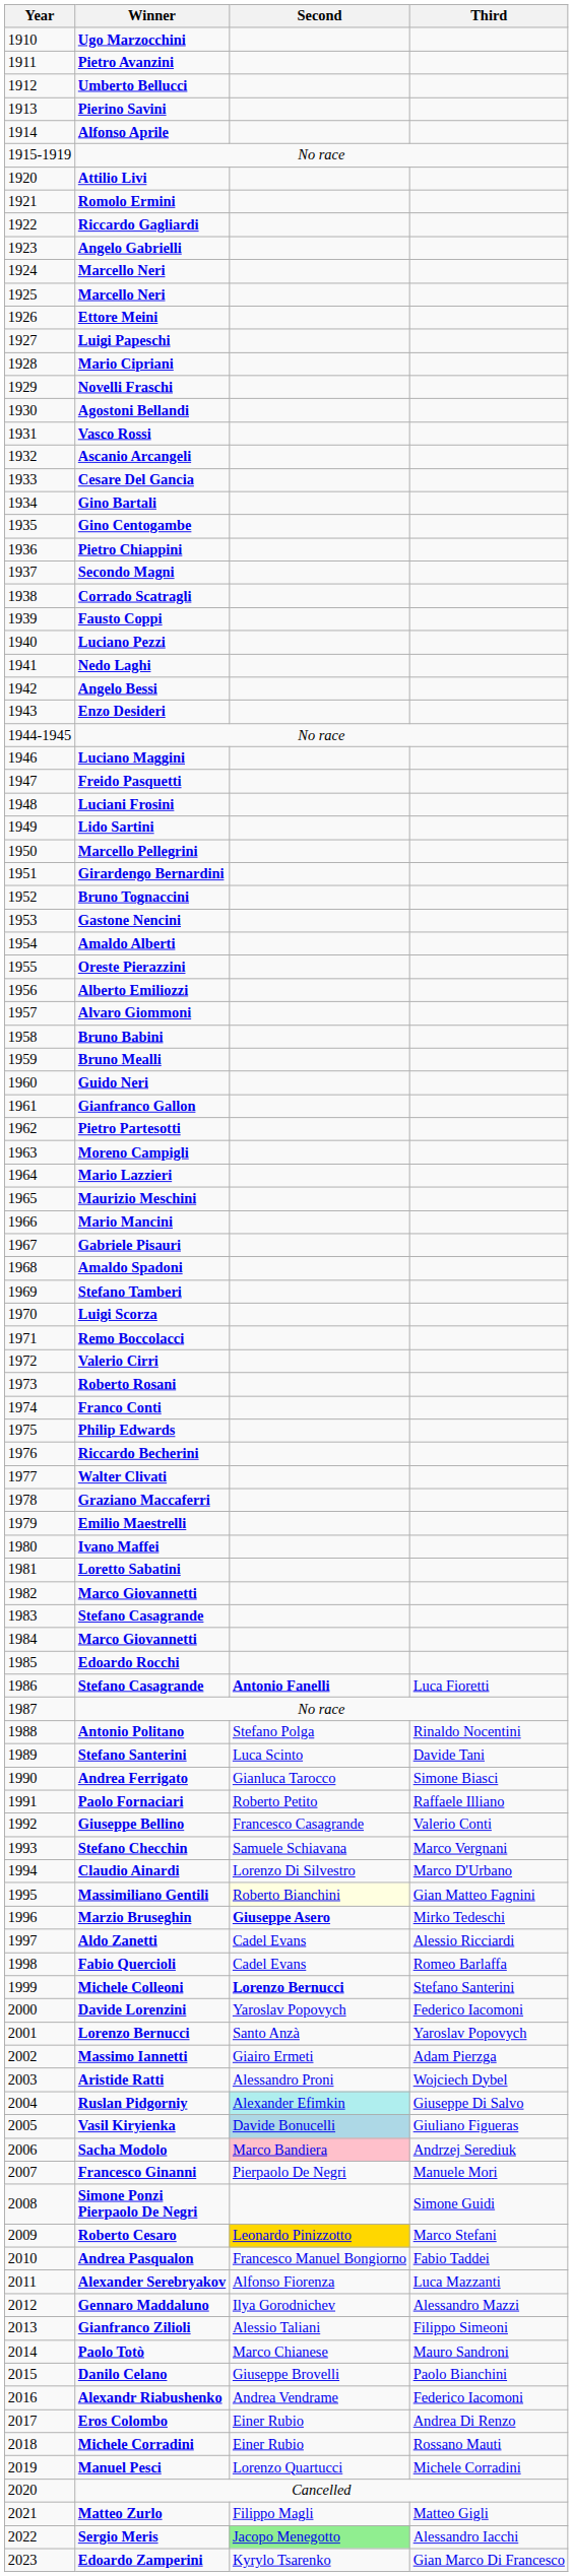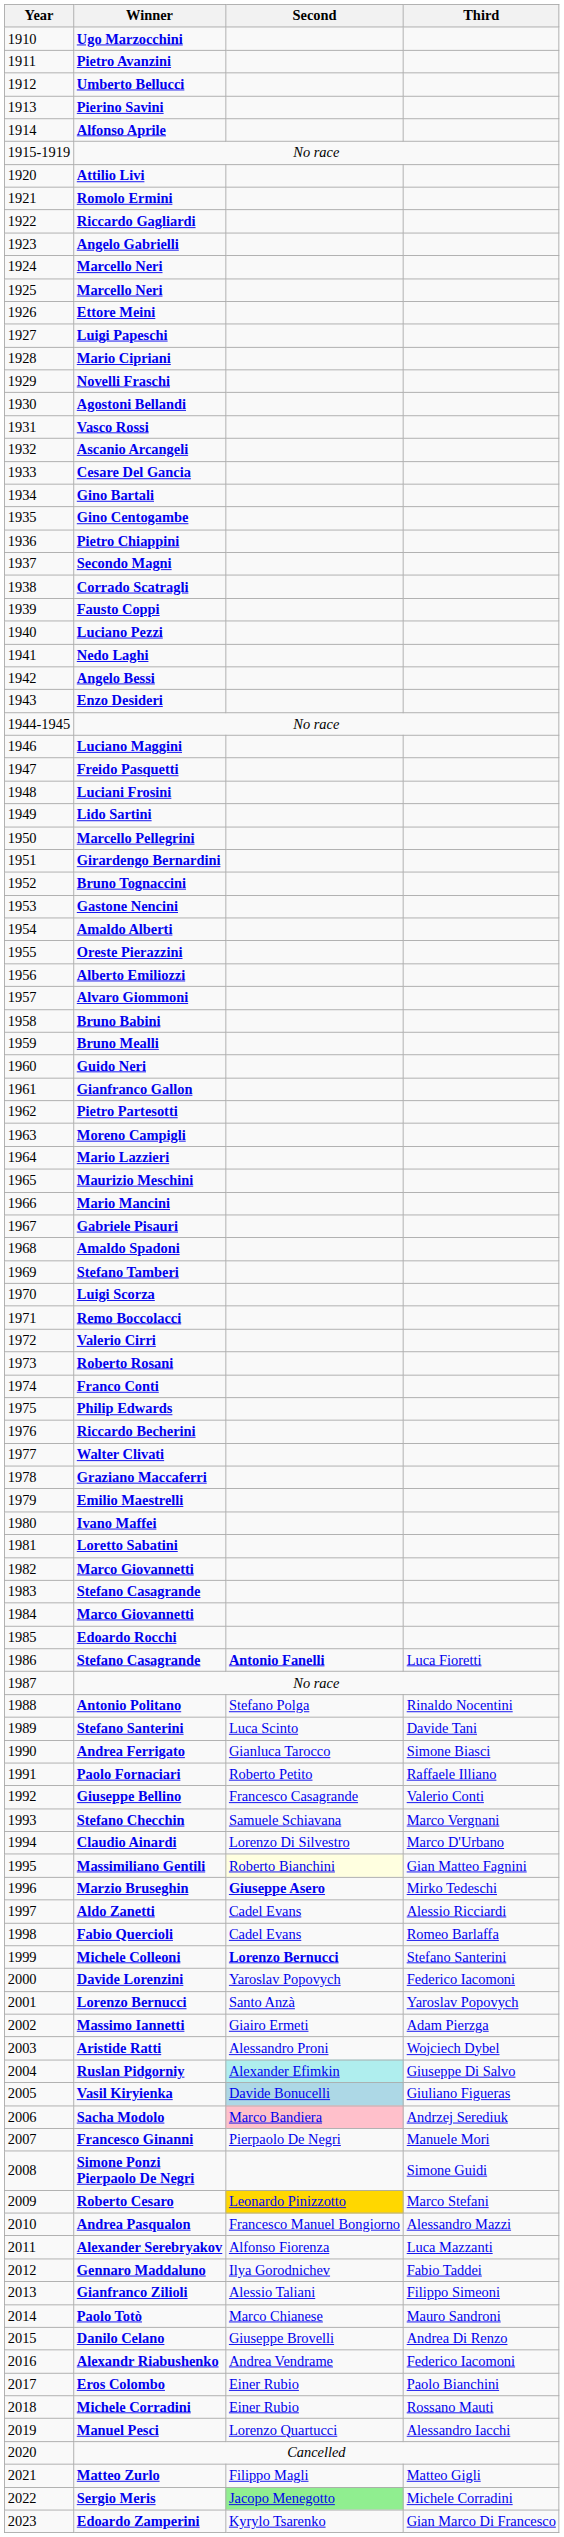 <table class="wikitable">
 <tr>
 <th>Year</th>
 <th>Winner</th>
 <th>Second</th>
 <th>Third</th>
 </tr>
 <tr>
 <td>1910</td>
 <td> <strong><a href='#'>Ugo Marzocchini</a></strong></td>
 <td></td>
 <td></td>
 </tr>
 <tr>
 <td>1911</td>
 <td> <strong><a href='#'>Pietro Avanzini</a></strong></td>
 <td></td>
 <td></td>
 </tr>
 <tr>
 <td>1912</td>
 <td> <strong><a href='#'>Umberto Bellucci</a></strong></td>
 <td></td>
 <td></td>
 </tr>
 <tr>
 <td>1913</td>
 <td> <strong><a href='#'>Pierino Savini</a></strong></td>
 <td></td>
 <td></td>
 </tr>
 <tr>
 <td>1914</td>
 <td> <strong><a href='#'>Alfonso Aprile</a></strong></td>
 <td></td>
 <td></td>
 </tr>
 <tr>
 <td>1915-1919</td>
 <td colspan=3; align=center><em>No race</em></td>
 </tr>
 <tr>
 <td>1920</td>
 <td> <strong><a href='#'>Attilio Livi</a></strong></td>
 <td></td>
 <td></td>
 </tr>
 <tr>
 <td>1921</td>
 <td> <strong><a href='#'>Romolo Ermini</a></strong></td>
 <td></td>
 <td></td>
 </tr>
 <tr>
 <td>1922</td>
 <td> <strong><a href='#'>Riccardo Gagliardi</a></strong></td>
 <td></td>
 <td></td>
 </tr>
 <tr>
 <td>1923</td>
 <td> <strong><a href='#'>Angelo Gabrielli</a></strong></td>
 <td></td>
 <td></td>
 </tr>
 <tr>
 <td>1924</td>
 <td> <strong><a href='#'>Marcello Neri</a></strong></td>
 <td></td>
 <td></td>
 </tr>
 <tr>
 <td>1925</td>
 <td> <strong><a href='#'>Marcello Neri</a></strong></td>
 <td></td>
 <td></td>
 </tr>
 <tr>
 <td>1926</td>
 <td> <strong><a href='#'>Ettore Meini</a></strong></td>
 <td></td>
 <td></td>
 </tr>
 <tr>
 <td>1927</td>
 <td> <strong><a href='#'>Luigi Papeschi</a></strong></td>
 <td></td>
 <td></td>
 </tr>
 <tr>
 <td>1928</td>
 <td> <strong><a href='#'>Mario Cipriani</a></strong></td>
 <td></td>
 <td></td>
 </tr>
 <tr>
 <td>1929</td>
 <td> <strong><a href='#'>Novelli Fraschi</a></strong></td>
 <td></td>
 <td></td>
 </tr>
 <tr>
 <td>1930</td>
 <td> <strong><a href='#'>Agostoni Bellandi</a></strong></td>
 <td></td>
 <td></td>
 </tr>
 <tr>
 <td>1931</td>
 <td> <strong><a href='#'>Vasco Rossi</a></strong></td>
 <td></td>
 <td></td>
 </tr>
 <tr>
 <td>1932</td>
 <td> <strong><a href='#'>Ascanio Arcangeli</a></strong></td>
 <td></td>
 <td></td>
 </tr>
 <tr>
 <td>1933</td>
 <td> <strong><a href='#'>Cesare Del Gancia</a></strong></td>
 <td></td>
 <td></td>
 </tr>
 <tr>
 <td>1934</td>
 <td> <strong><a href='#'>Gino Bartali</a></strong></td>
 <td></td>
 <td></td>
 </tr>
 <tr>
 <td>1935</td>
 <td> <strong><a href='#'>Gino Centogambe</a></strong></td>
 <td></td>
 <td></td>
 </tr>
 <tr>
 <td>1936</td>
 <td> <strong><a href='#'>Pietro Chiappini</a></strong></td>
 <td></td>
 <td></td>
 </tr>
 <tr>
 <td>1937</td>
 <td> <strong><a href='#'>Secondo Magni</a></strong></td>
 <td></td>
 <td></td>
 </tr>
 <tr>
 <td>1938</td>
 <td> <strong><a href='#'>Corrado Scatragli</a></strong></td>
 <td></td>
 <td></td>
 </tr>
 <tr>
 <td>1939</td>
 <td> <strong><a href='#'>Fausto Coppi</a></strong></td>
 <td></td>
 <td></td>
 </tr>
 <tr>
 <td>1940</td>
 <td> <strong><a href='#'>Luciano Pezzi</a></strong></td>
 <td></td>
 <td></td>
 </tr>
 <tr>
 <td>1941</td>
 <td> <strong><a href='#'>Nedo Laghi</a></strong></td>
 <td></td>
 <td></td>
 </tr>
 <tr>
 <td>1942</td>
 <td> <strong><a href='#'>Angelo Bessi</a></strong></td>
 <td></td>
 <td></td>
 </tr>
 <tr>
 <td>1943</td>
 <td> <strong><a href='#'>Enzo Desideri</a></strong></td>
 <td></td>
 <td></td>
 </tr>
 <tr>
 <td>1944-1945</td>
 <td colspan=3; align=center><em>No race</em></td>
 </tr>
 <tr>
 <td>1946</td>
 <td> <strong><a href='#'>Luciano Maggini</a></strong></td>
 <td></td>
 <td></td>
 </tr>
 <tr>
 <td>1947</td>
 <td> <strong><a href='#'>Freido Pasquetti</a></strong></td>
 <td></td>
 <td></td>
 </tr>
 <tr>
 <td>1948</td>
 <td> <strong><a href='#'>Luciani Frosini</a></strong></td>
 <td></td>
 <td></td>
 </tr>
 <tr>
 <td>1949</td>
 <td> <strong><a href='#'>Lido Sartini</a></strong></td>
 <td></td>
 <td></td>
 </tr>
 <tr>
 <td>1950</td>
 <td> <strong><a href='#'>Marcello Pellegrini</a></strong></td>
 <td></td>
 <td></td>
 </tr>
 <tr>
 <td>1951</td>
 <td> <strong><a href='#'>Girardengo Bernardini</a></strong></td>
 <td></td>
 <td></td>
 </tr>
 <tr>
 <td>1952</td>
 <td> <strong><a href='#'>Bruno Tognaccini</a></strong></td>
 <td></td>
 <td></td>
 </tr>
 <tr>
 <td>1953</td>
 <td> <strong><a href='#'>Gastone Nencini</a></strong></td>
 <td></td>
 <td></td>
 </tr>
 <tr>
 <td>1954</td>
 <td> <strong><a href='#'>Amaldo Alberti</a></strong></td>
 <td></td>
 <td></td>
 </tr>
 <tr>
 <td>1955</td>
 <td> <strong><a href='#'>Oreste Pierazzini</a></strong></td>
 <td></td>
 <td></td>
 </tr>
 <tr>
 <td>1956</td>
 <td> <strong><a href='#'>Alberto Emiliozzi</a></strong></td>
 <td></td>
 <td></td>
 </tr>
 <tr>
 <td>1957</td>
 <td> <strong><a href='#'>Alvaro Giommoni</a></strong></td>
 <td></td>
 <td></td>
 </tr>
 <tr>
 <td>1958</td>
 <td> <strong><a href='#'>Bruno Babini</a></strong></td>
 <td></td>
 <td></td>
 </tr>
 <tr>
 <td>1959</td>
 <td> <strong><a href='#'>Bruno Mealli</a></strong></td>
 <td></td>
 <td></td>
 </tr>
 <tr>
 <td>1960</td>
 <td> <strong><a href='#'>Guido Neri</a></strong></td>
 <td></td>
 <td></td>
 </tr>
 <tr>
 <td>1961</td>
 <td> <strong><a href='#'>Gianfranco Gallon</a></strong></td>
 <td></td>
 <td></td>
 </tr>
 <tr>
 <td>1962</td>
 <td> <strong><a href='#'>Pietro Partesotti</a></strong></td>
 <td></td>
 <td></td>
 </tr>
 <tr>
 <td>1963</td>
 <td> <strong><a href='#'>Moreno Campigli</a></strong></td>
 <td></td>
 <td></td>
 </tr>
 <tr>
 <td>1964</td>
 <td> <strong><a href='#'>Mario Lazzieri</a></strong></td>
 <td></td>
 <td></td>
 </tr>
 <tr>
 <td>1965</td>
 <td> <strong><a href='#'>Maurizio Meschini</a></strong></td>
 <td></td>
 <td></td>
 </tr>
 <tr>
 <td>1966</td>
 <td> <strong><a href='#'>Mario Mancini</a></strong></td>
 <td></td>
 <td></td>
 </tr>
 <tr>
 <td>1967</td>
 <td> <strong><a href='#'>Gabriele Pisauri</a></strong></td>
 <td></td>
 <td></td>
 </tr>
 <tr>
 <td>1968</td>
 <td> <strong><a href='#'>Amaldo Spadoni</a></strong></td>
 <td></td>
 <td></td>
 </tr>
 <tr>
 <td>1969</td>
 <td> <strong><a href='#'>Stefano Tamberi</a></strong></td>
 <td></td>
 <td></td>
 </tr>
 <tr>
 <td>1970</td>
 <td> <strong><a href='#'>Luigi Scorza</a></strong></td>
 <td></td>
 <td></td>
 </tr>
 <tr>
 <td>1971</td>
 <td> <strong><a href='#'>Remo Boccolacci</a></strong></td>
 <td></td>
 <td></td>
 </tr>
 <tr>
 <td>1972</td>
 <td> <strong><a href='#'>Valerio Cirri</a></strong></td>
 <td></td>
 <td></td>
 </tr>
 <tr>
 <td>1973</td>
 <td> <strong><a href='#'>Roberto Rosani</a></strong></td>
 <td></td>
 <td></td>
 </tr>
 <tr>
 <td>1974</td>
 <td> <strong><a href='#'>Franco Conti</a></strong></td>
 <td></td>
 <td></td>
 </tr>
 <tr>
 <td>1975</td>
 <td> <strong><a href='#'>Philip Edwards</a></strong></td>
 <td></td>
 <td></td>
 </tr>
 <tr>
 <td>1976</td>
 <td> <strong><a href='#'>Riccardo Becherini</a></strong></td>
 <td></td>
 <td></td>
 </tr>
 <tr>
 <td>1977</td>
 <td> <strong><a href='#'>Walter Clivati</a></strong></td>
 <td></td>
 <td></td>
 </tr>
 <tr>
 <td>1978</td>
 <td> <strong><a href='#'>Graziano Maccaferri</a></strong></td>
 <td></td>
 <td></td>
 </tr>
 <tr>
 <td>1979</td>
 <td> <strong><a href='#'>Emilio Maestrelli</a></strong></td>
 <td></td>
 <td></td>
 </tr>
 <tr>
 <td>1980</td>
 <td> <strong><a href='#'>Ivano Maffei</a></strong></td>
 <td></td>
 <td></td>
 </tr>
 <tr>
 <td>1981</td>
 <td> <strong><a href='#'>Loretto Sabatini</a></strong></td>
 <td></td>
 <td></td>
 </tr>
 <tr>
 <td>1982</td>
 <td> <strong><a href='#'>Marco Giovannetti</a></strong></td>
 <td></td>
 <td></td>
 </tr>
 <tr>
 <td>1983</td>
 <td> <strong><a href='#'>Stefano Casagrande</a></strong></td>
 <td></td>
 <td></td>
 </tr>
 <tr>
 <td>1984</td>
 <td> <strong><a href='#'>Marco Giovannetti</a></strong></td>
 <td></td>
 <td></td>
 </tr>
 <tr>
 <td>1985</td>
 <td> <strong><a href='#'>Edoardo Rocchi</a></strong></td>
 <td></td>
 <td></td>
 </tr>
 <tr>
 <td>1986</td>
 <td> <strong><a href='#'>Stefano Casagrande</a></strong></td>
 <td><strong> <a href='#'>Antonio Fanelli</a></strong></td>
 <td> <a href='#'>Luca Fioretti</a></td>
 </tr>
 <tr>
 <td>1987</td>
 <td colspan=3 align=center><em>No race</em></td>
 </tr>
 <tr>
 <td>1988</td>
 <td> <strong><a href='#'>Antonio Politano</a></strong></td>
 <td> <a href='#'>Stefano Polga</a></td>
 <td> <a href='#'>Rinaldo Nocentini</a></td>
 </tr>
 <tr>
 <td>1989</td>
 <td> <strong><a href='#'>Stefano Santerini</a></strong></td>
 <td> <a href='#'>Luca Scinto</a></td>
 <td> <a href='#'>Davide Tani</a></td>
 </tr>
 <tr>
 <td>1990</td>
 <td> <strong><a href='#'>Andrea Ferrigato</a></strong></td>
 <td> <a href='#'>Gianluca Tarocco</a></td>
 <td> <a href='#'>Simone Biasci</a></td>
 </tr>
 <tr>
 <td>1991</td>
 <td> <strong><a href='#'>Paolo Fornaciari</a></strong></td>
 <td> <a href='#'>Roberto Petito</a></td>
 <td> <a href='#'>Raffaele Illiano</a></td>
 </tr>
 <tr>
 <td>1992</td>
 <td> <strong><a href='#'>Giuseppe Bellino</a></strong></td>
 <td> <a href='#'>Francesco Casagrande</a></td>
 <td> <a href='#'>Valerio Conti</a></td>
 </tr>
 <tr>
 <td>1993</td>
 <td> <strong><a href='#'>Stefano Checchin</a></strong></td>
 <td> <a href='#'>Samuele Schiavana</a></td>
 <td> <a href='#'>Marco Vergnani</a></td>
 </tr>
 <tr>
 <td>1994</td>
 <td> <strong><a href='#'>Claudio Ainardi</a></strong></td>
 <td> <a href='#'>Lorenzo Di Silvestro</a></td>
 <td> <a href='#'>Marco D'Urbano</a></td>
 </tr>
 <tr>
 <td>1995</td>
 <td> <strong><a href='#'>Massimiliano Gentili</a></strong></td>
 <td style="background: lightyellow;"> <a href='#'>Roberto Bianchini</a></td>
 <td> <a href='#'>Gian Matteo Fagnini</a></td>
 </tr>
 <tr>
 <td>1996</td>
 <td> <strong><a href='#'>Marzio Bruseghin</a></strong></td>
 <td><strong> <a href='#'>Giuseppe Asero</a></strong></td>
 <td> <a href='#'>Mirko Tedeschi</a></td>
 </tr>
 <tr>
 <td>1997</td>
 <td> <strong><a href='#'>Aldo Zanetti</a></strong></td>
 <td> <a href='#'>Cadel Evans</a></td>
 <td> <a href='#'>Alessio Ricciardi</a></td>
 </tr>
 <tr>
 <td>1998</td>
 <td> <strong><a href='#'>Fabio Quercioli</a></strong></td>
 <td> <a href='#'>Cadel Evans</a></td>
 <td> <a href='#'>Romeo Barlaffa</a></td>
 </tr>
 <tr>
 <td>1999</td>
 <td> <strong><a href='#'>Michele Colleoni</a></strong></td>
 <td><strong> <a href='#'>Lorenzo Bernucci</a></strong></td>
 <td> <a href='#'>Stefano Santerini</a></td>
 </tr>
 <tr>
 <td>2000</td>
 <td> <strong><a href='#'>Davide Lorenzini</a></strong></td>
 <td> <a href='#'>Yaroslav Popovych</a></td>
 <td> <a href='#'>Federico Iacomoni</a></td>
 </tr>
 <tr>
 <td>2001</td>
 <td> <strong><a href='#'>Lorenzo Bernucci</a></strong></td>
 <td> <a href='#'>Santo Anzà</a></td>
 <td> <a href='#'>Yaroslav Popovych</a></td>
 </tr>
 <tr>
 <td>2002</td>
 <td> <strong><a href='#'>Massimo Iannetti</a></strong></td>
 <td> <a href='#'>Giairo Ermeti</a></td>
 <td> <a href='#'>Adam Pierzga</a></td>
 </tr>
 <tr>
 <td>2003</td>
 <td> <strong><a href='#'>Aristide Ratti</a></strong></td>
 <td> <a href='#'>Alessandro Proni</a></td>
 <td> <a href='#'>Wojciech Dybel</a></td>
 </tr>
 <tr>
 <td>2004</td>
 <td> <strong><a href='#'>Ruslan Pidgorniy</a></strong></td>
 <td style="background: paleturquoise;"> <a href='#'>Alexander Efimkin</a></td>
 <td> <a href='#'>Giuseppe Di Salvo</a></td>
 </tr>
 <tr>
 <td>2005</td>
 <td> <strong><a href='#'>Vasil Kiryienka</a></strong></td>
 <td style="background: lightblue;"> <a href='#'>Davide Bonucelli</a></td>
 <td> <a href='#'>Giuliano Figueras</a></td>
 </tr>
 <tr>
 <td>2006</td>
 <td> <strong><a href='#'>Sacha Modolo</a></strong></td>
 <td style="background: pink;"> <a href='#'>Marco Bandiera</a></td>
 <td> <a href='#'>Andrzej Serediuk</a></td>
 </tr>
 <tr>
 <td>2007</td>
 <td> <strong><a href='#'>Francesco Ginanni</a></strong></td>
 <td> <a href='#'>Pierpaolo De Negri</a></td>
 <td> <a href='#'>Manuele Mori</a></td>
 </tr>
 <tr>
 <td>2008</td>
 <td> <strong><a href='#'>Simone Ponzi</a></strong><br>  <strong><a href='#'>Pierpaolo De Negri</a></strong></td>
 <td></td>
 <td> <a href='#'>Simone Guidi</a></td>
 </tr>
 <tr>
 <td>2009</td>
 <td> <strong><a href='#'>Roberto Cesaro</a></strong></td>
 <td style="background: gold;"> <a href='#'>Leonardo Pinizzotto</a></td>
 <td> <a href='#'>Marco Stefani</a></td>
 </tr>
 <tr>
 <td>2010</td>
 <td> <strong><a href='#'>Andrea Pasqualon</a></strong></td>
 <td> <a href='#'>Francesco Manuel Bongiorno</a></td>
-<td> <a href='#'>Fabio Taddei</a></td>
+<td> <a href='#'>Alessandro Mazzi</a></td>
 </tr>
 <tr>
 <td>2011</td>
 <td> <strong><a href='#'>Alexander Serebryakov</a></strong></td>
 <td> <a href='#'>Alfonso Fiorenza</a></td>
 <td> <a href='#'>Luca Mazzanti</a></td>
 </tr>
 <tr>
 <td>2012</td>
 <td> <strong><a href='#'>Gennaro Maddaluno</a></strong></td>
 <td> <a href='#'>Ilya Gorodnichev</a></td>
-<td> <a href='#'>Alessandro Mazzi</a></td>
+<td> <a href='#'>Fabio Taddei</a></td>
 </tr>
 <tr>
 <td>2013</td>
 <td> <strong><a href='#'>Gianfranco Zilioli</a></strong></td>
 <td> <a href='#'>Alessio Taliani</a></td>
 <td> <a href='#'>Filippo Simeoni</a></td>
 </tr>
 <tr>
 <td>2014</td>
 <td> <strong><a href='#'>Paolo Totò</a></strong></td>
 <td> <a href='#'>Marco Chianese</a></td>
 <td> <a href='#'>Mauro Sandroni</a></td>
 </tr>
 <tr>
 <td>2015</td>
 <td> <strong><a href='#'>Danilo Celano</a></strong></td>
 <td> <a href='#'>Giuseppe Brovelli</a></td>
-<td> <a href='#'>Paolo Bianchini</a></td>
+<td> <a href='#'>Andrea Di Renzo</a></td>
 </tr>
 <tr>
 <td>2016</td>
 <td> <strong><a href='#'>Alexandr Riabushenko</a></strong></td>
 <td> <a href='#'>Andrea Vendrame</a></td>
 <td> <a href='#'>Federico Iacomoni</a></td>
 </tr>
 <tr>
 <td>2017</td>
 <td> <strong><a href='#'>Eros Colombo</a></strong></td>
 <td> <a href='#'>Einer Rubio</a></td>
-<td> <a href='#'>Andrea Di Renzo</a></td>
+<td> <a href='#'>Paolo Bianchini</a></td>
 </tr>
 <tr>
 <td>2018</td>
 <td> <strong><a href='#'>Michele Corradini</a></strong></td>
 <td> <a href='#'>Einer Rubio</a></td>
 <td> <a href='#'>Rossano Mauti</a></td>
 </tr>
 <tr>
 <td>2019</td>
 <td> <strong><a href='#'>Manuel Pesci</a></strong></td>
 <td> <a href='#'>Lorenzo Quartucci</a></td>
-<td> <a href='#'>Michele Corradini</a></td>
+<td> <a href='#'>Alessandro Iacchi</a></td>
 </tr>
 <tr>
 <td>2020</td>
 <td colspan=3 align=center><em>Cancelled</em></td>
 </tr>
 <tr>
 <td>2021</td>
 <td> <strong><a href='#'>Matteo Zurlo</a></strong></td>
 <td> <a href='#'>Filippo Magli</a></td>
 <td> <a href='#'>Matteo Gigli</a></td>
 </tr>
 <tr>
 <td>2022</td>
 <td> <strong><a href='#'>Sergio Meris</a></strong></td>
 <td style="background: lightgreen;"> <a href='#'>Jacopo Menegotto</a></td>
-<td> <a href='#'>Alessandro Iacchi</a></td>
+<td> <a href='#'>Michele Corradini</a></td>
 </tr>
 <tr>
 <td>2023</td>
 <td> <strong><a href='#'>Edoardo Zamperini</a></strong></td>
 <td> <a href='#'>Kyrylo Tsarenko</a></td>
 <td> <a href='#'>Gian Marco Di Francesco</a></td>
 </tr>
 </table>
